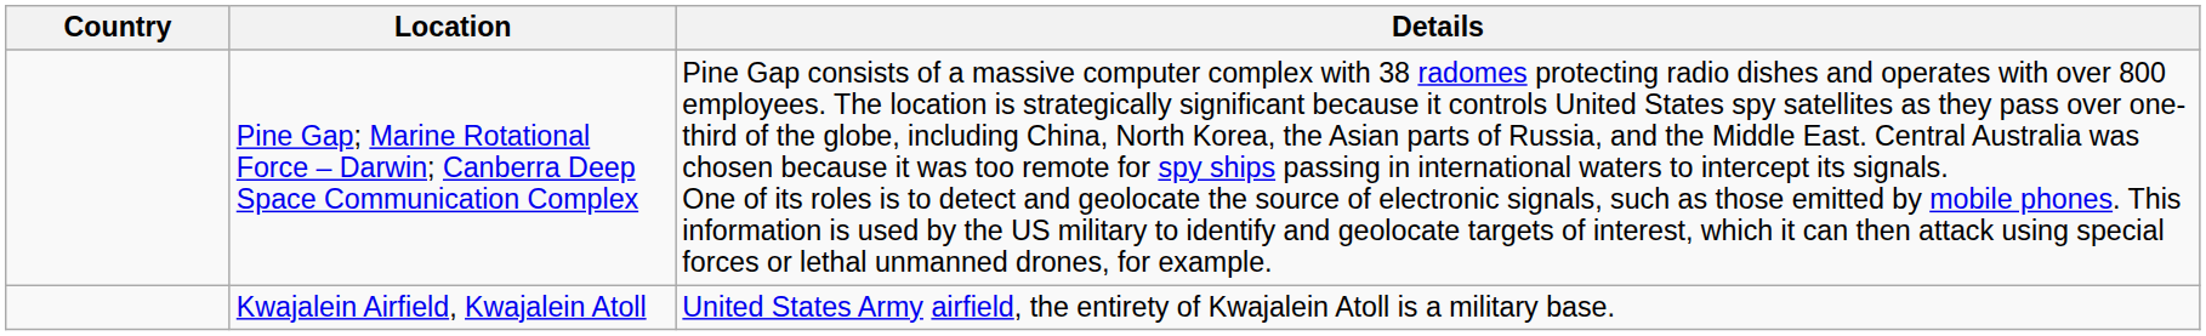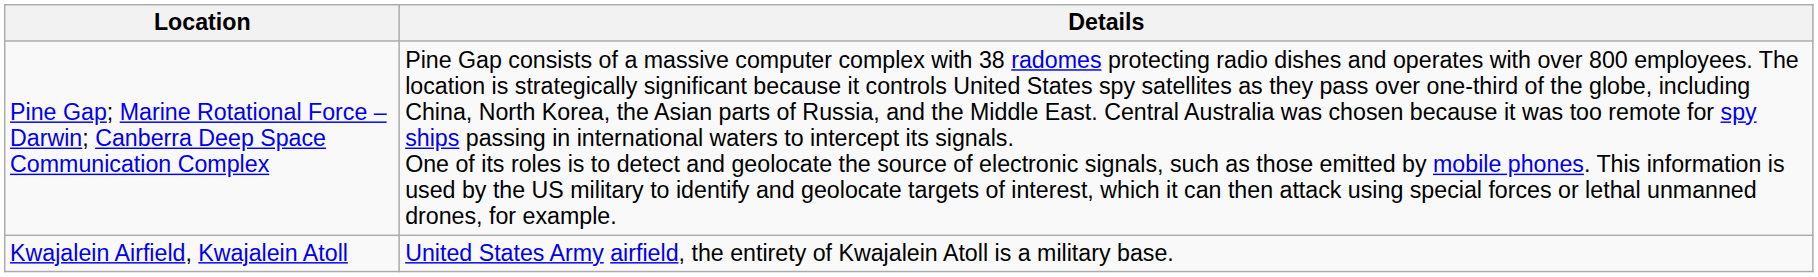 <table class="wikitable sortable">
 <tr>
-<th width=120>Country</th>
 <th>Location</th>
 <th>Details</th>
 </tr>
 <tr>
-<td></td>
 <td><a href='#'>Pine Gap</a>; <a href='#'>Marine Rotational Force – Darwin</a>; <a href='#'>Canberra Deep Space Communication Complex</a></td>
 <td>Pine Gap consists of a massive computer complex with 38 <a href='#'>radomes</a> protecting radio dishes and operates with over 800 employees. The location is strategically significant because it controls United States spy satellites as they pass over one-third of the globe, including China, North Korea, the Asian parts of Russia, and the Middle East. Central Australia was chosen because it was too remote for <a href='#'>spy ships</a> passing in international waters to intercept its signals.<br>One of its roles is to detect and geolocate the source of electronic signals, such as those emitted by <a href='#'>mobile phones</a>. This information is used by the US military to identify and geolocate targets of interest, which it can then attack using special forces or lethal unmanned drones, for example.</td>
 </tr>
 <tr>
-<td></td>
 <td><a href='#'>Kwajalein Airfield</a>, <a href='#'>Kwajalein Atoll</a></td>
 <td><a href='#'>United States Army</a> <a href='#'>airfield</a>, the entirety of Kwajalein Atoll is a military base.</td>
 </tr>
 </table>
